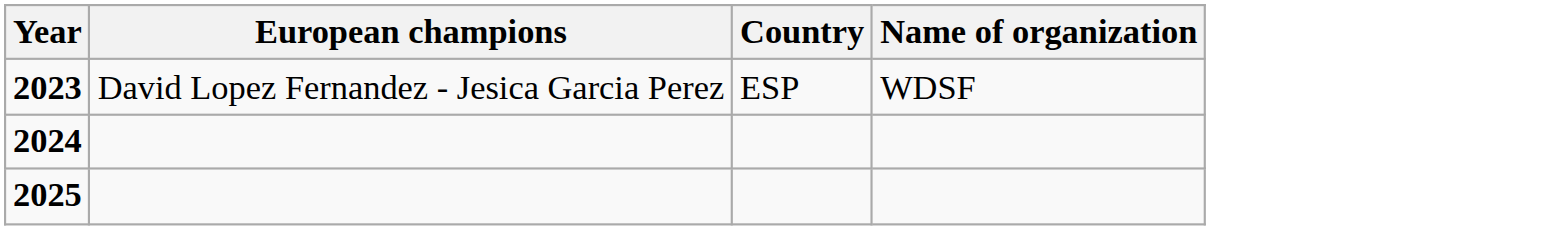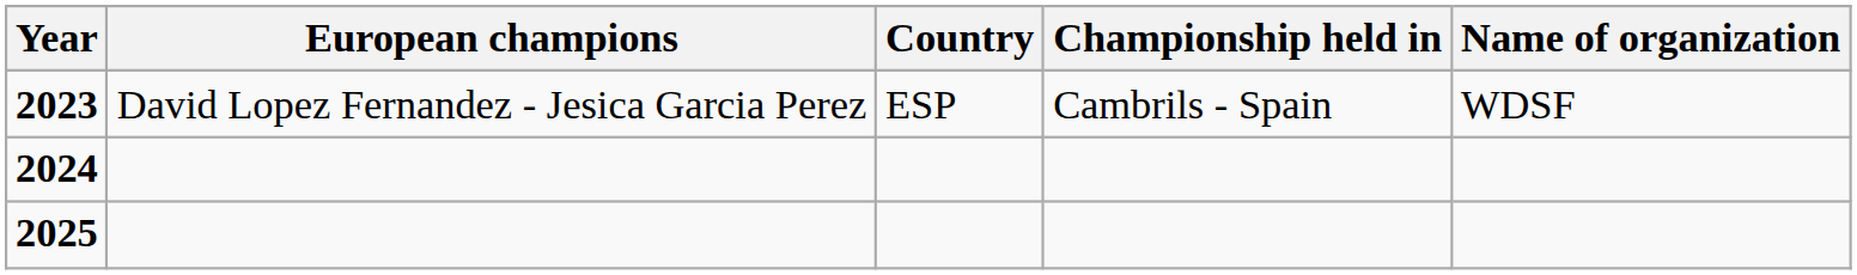 <table class="wikitable">
 <tr>
 <th>Year</th>
 <th>European champions</th>
 <th>Country</th>
+<th><strong>Championship held in</strong></th>
 <th><strong>Name of organization</strong></th>
 </tr>
 <tr>
 <td><strong>2023</strong></td>
 <td>David Lopez Fernandez - Jesica Garcia Perez</td>
 <td>ESP</td>
+<td>Cambrils - Spain</td>
 <td>WDSF</td>
 </tr>
 <tr>
 <td><strong>2024</strong></td>
+<td></td>
 <td></td>
 <td></td>
 <td></td>
 </tr>
 <tr>
 <td><strong>2025</strong></td>
 <td></td>
 <td></td>
 <td></td>
+<td></td>
 </tr>
 </table>
